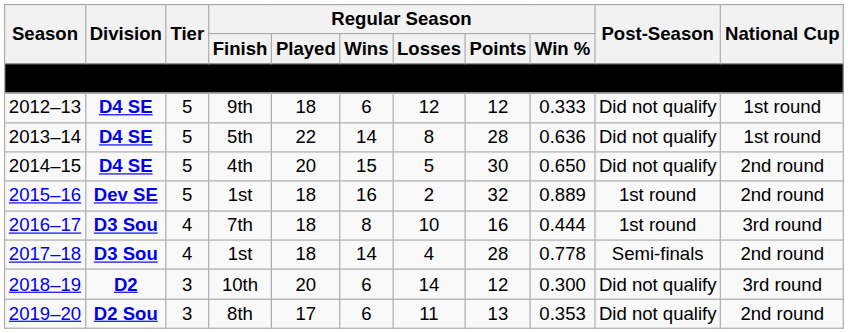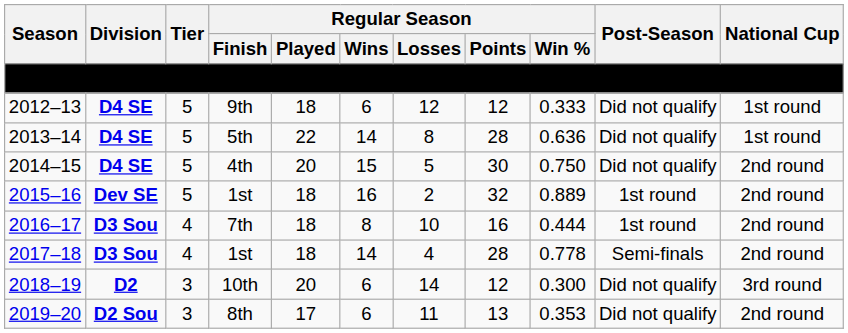 <table class="wikitable" style="font-size:100%;">
 <tr bgcolor="#efefef">
 <th rowspan="2">Season</th>
 <th rowspan="2">Division</th>
 <th rowspan="2">Tier</th>
 <th colspan="6">Regular Season</th>
 <th rowspan="2">Post-Season</th>
 <th rowspan="2">National Cup</th>
 </tr>
 <tr>
 <th>Finish</th>
 <th>Played</th>
 <th>Wins</th>
 <th>Losses</th>
 <th>Points</th>
 <th>Win %</th>
 </tr>
 <tr>
 <td colspan="13" align=center bgcolor="black"><span><strong>Greenwich Titans</strong></span></td>
 </tr>
 <tr>
 <td style="text-align:center;">2012–13</td>
 <td style="text-align:center;"><strong><a href='#'>D4 SE</a></strong></td>
 <td style="text-align:center;">5</td>
 <td style="text-align:center;">9th</td>
 <td style="text-align:center;">18</td>
 <td style="text-align:center;">6</td>
 <td style="text-align:center;">12</td>
 <td style="text-align:center;">12</td>
 <td style="text-align:center;">0.333</td>
 <td style="text-align:center;">Did not qualify</td>
 <td style="text-align:center;">1st round</td>
 </tr>
 <tr>
 <td style="text-align:center;">2013–14</td>
 <td style="text-align:center;"><strong><a href='#'>D4 SE</a></strong></td>
 <td style="text-align:center;">5</td>
 <td style="text-align:center;">5th</td>
 <td style="text-align:center;">22</td>
 <td style="text-align:center;">14</td>
 <td style="text-align:center;">8</td>
 <td style="text-align:center;">28</td>
 <td style="text-align:center;">0.636</td>
 <td style="text-align:center;">Did not qualify</td>
 <td style="text-align:center;">1st round</td>
 </tr>
 <tr>
 <td style="text-align:center;">2014–15</td>
 <td style="text-align:center;"><strong><a href='#'>D4 SE</a></strong></td>
 <td style="text-align:center;">5</td>
 <td style="text-align:center;">4th</td>
 <td style="text-align:center;">20</td>
 <td style="text-align:center;">15</td>
 <td style="text-align:center;">5</td>
 <td style="text-align:center;">30</td>
-<td style="text-align:center;">0.650</td>
+<td style="text-align:center;">0.750</td>
 <td style="text-align:center;">Did not qualify</td>
 <td style="text-align:center;">2nd round</td>
 </tr>
 <tr>
 <td style="text-align:center;"><a href='#'>2015–16</a></td>
 <td style="text-align:center;"><strong><a href='#'>Dev SE</a></strong></td>
 <td style="text-align:center;">5</td>
 <td style="text-align:center;">1st</td>
 <td style="text-align:center;">18</td>
 <td style="text-align:center;">16</td>
 <td style="text-align:center;">2</td>
 <td style="text-align:center;">32</td>
 <td style="text-align:center;">0.889</td>
 <td style="text-align:center;">1st round</td>
 <td style="text-align:center;">2nd round</td>
 </tr>
 <tr>
 <td style="text-align:center;"><a href='#'>2016–17</a></td>
 <td style="text-align:center;"><strong><a href='#'>D3 Sou</a></strong></td>
 <td style="text-align:center;">4</td>
 <td style="text-align:center;">7th</td>
 <td style="text-align:center;">18</td>
 <td style="text-align:center;">8</td>
 <td style="text-align:center;">10</td>
 <td style="text-align:center;">16</td>
 <td style="text-align:center;">0.444</td>
 <td style="text-align:center;">1st round</td>
-<td style="text-align:center;">3rd round</td>
+<td style="text-align:center;">2nd round</td>
 </tr>
 <tr>
 <td style="text-align:center;"><a href='#'>2017–18</a></td>
 <td style="text-align:center;"><strong><a href='#'>D3 Sou</a></strong></td>
 <td style="text-align:center;">4</td>
 <td style="text-align:center;">1st</td>
 <td style="text-align:center;">18</td>
 <td style="text-align:center;">14</td>
 <td style="text-align:center;">4</td>
 <td style="text-align:center;">28</td>
 <td style="text-align:center;">0.778</td>
 <td style="text-align:center;">Semi-finals</td>
 <td style="text-align:center;">2nd round</td>
 </tr>
 <tr>
 <td style="text-align:center;"><a href='#'>2018–19</a></td>
 <td style="text-align:center;"><strong><a href='#'>D2</a></strong></td>
 <td style="text-align:center;">3</td>
 <td style="text-align:center;">10th</td>
 <td style="text-align:center;">20</td>
 <td style="text-align:center;">6</td>
 <td style="text-align:center;">14</td>
 <td style="text-align:center;">12</td>
 <td style="text-align:center;">0.300</td>
 <td style="text-align:center;">Did not qualify</td>
 <td style="text-align:center;">3rd round</td>
 </tr>
 <tr>
 <td style="text-align:center;"><a href='#'>2019–20</a></td>
 <td style="text-align:center;"><strong><a href='#'>D2 Sou</a></strong></td>
 <td style="text-align:center;">3</td>
 <td style="text-align:center;">8th</td>
 <td style="text-align:center;">17</td>
 <td style="text-align:center;">6</td>
 <td style="text-align:center;">11</td>
 <td style="text-align:center;">13</td>
 <td style="text-align:center;">0.353</td>
 <td style="text-align:center;">Did not qualify</td>
 <td style="text-align:center;">2nd round</td>
 </tr>
 </table>
